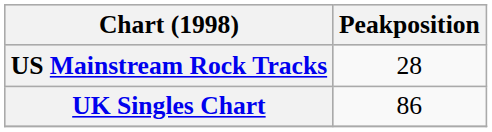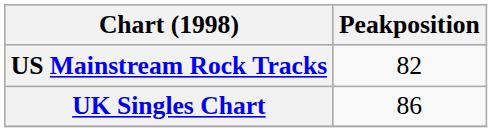 <table class="wikitable plainrowheaders">
 <tr>
 <th>Chart (1998)</th>
 <th>Peakposition</th>
 </tr>
 <tr>
 <th scope="row">US <a href='#'>Mainstream Rock Tracks</a></th>
-<td align="center">28</td>
+<td align="center">82</td>
 </tr>
 <tr>
 <th scope="row"><a href='#'>UK Singles Chart</a></th>
 <td align="center">86</td>
 </tr>
 <tr>
 </tr>
 </table>
